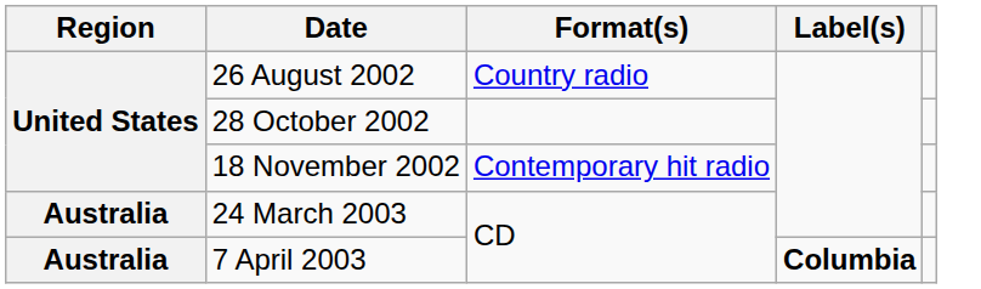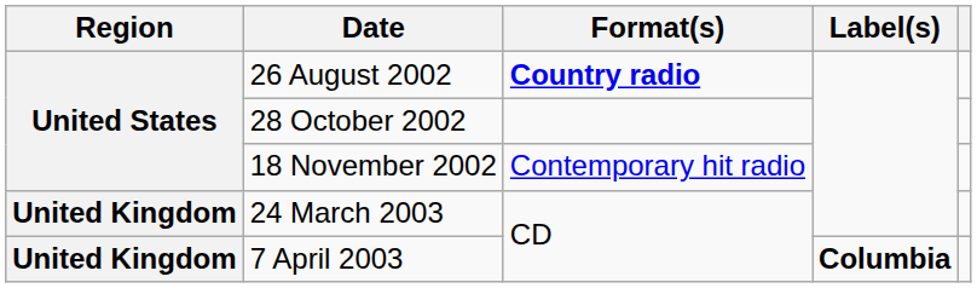 <table class="wikitable plainrowheaders">
 <tr>
 <th scope="col">Region</th>
 <th scope="col">Date</th>
 <th scope="col">Format(s)</th>
 <th scope="col">Label(s)</th>
 <th scope="col"></th>
 </tr>
 <tr>
 <th scope="row" rowspan="3">United States</th>
 <td>26 August 2002</td>
-<td><a href='#'>Country radio</a></td>
+<td><strong><a href='#'>Country radio</a></strong></td>
 <td rowspan="4"></td>
 <td></td>
 </tr>
 <tr>
 <td>28 October 2002</td>
 <td></td>
 <td></td>
 </tr>
 <tr>
 <td>18 November 2002</td>
 <td><a href='#'>Contemporary hit radio</a></td>
 <td></td>
 </tr>
 <tr>
-<th scope="row">Australia</th>
+<th scope="row">United Kingdom</th>
 <td>24 March 2003</td>
 <td rowspan="2">CD</td>
 <td></td>
 </tr>
 <tr>
-<th scope="row">Australia</th>
+<th scope="row">United Kingdom</th>
 <td>7 April 2003</td>
 <td><strong>Columbia</strong></td>
 <td></td>
 </tr>
 </table>
